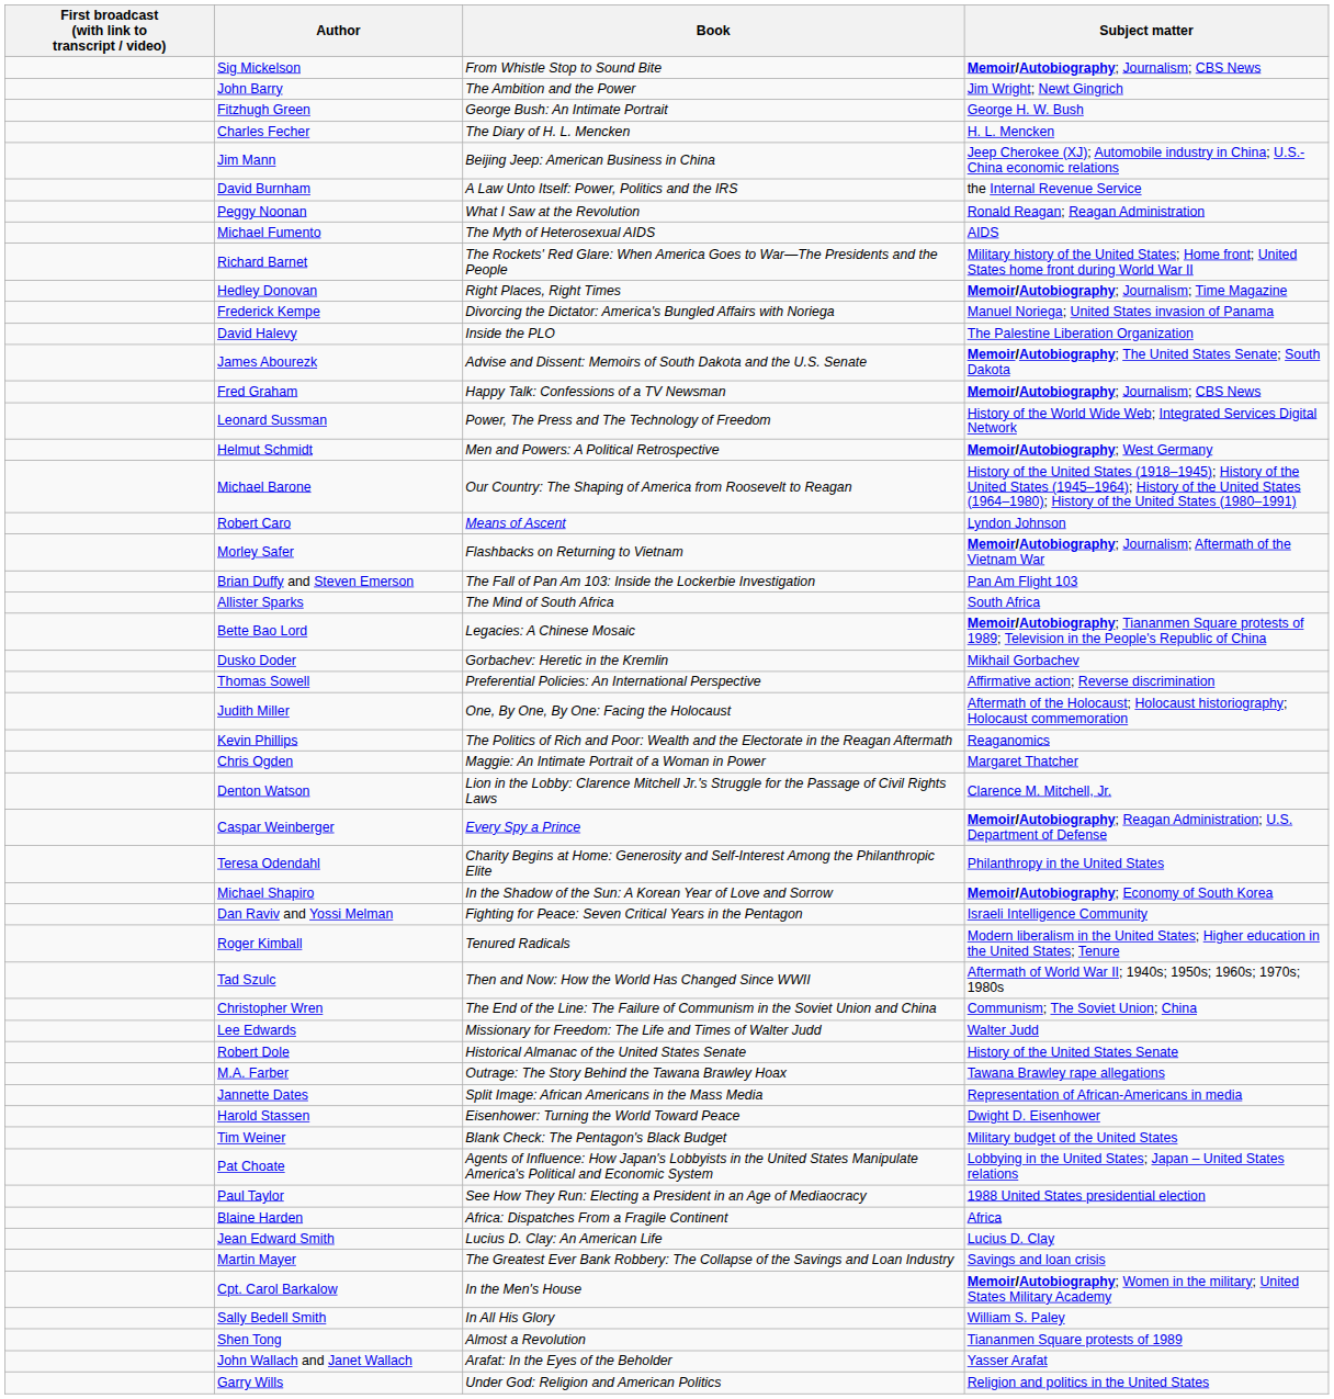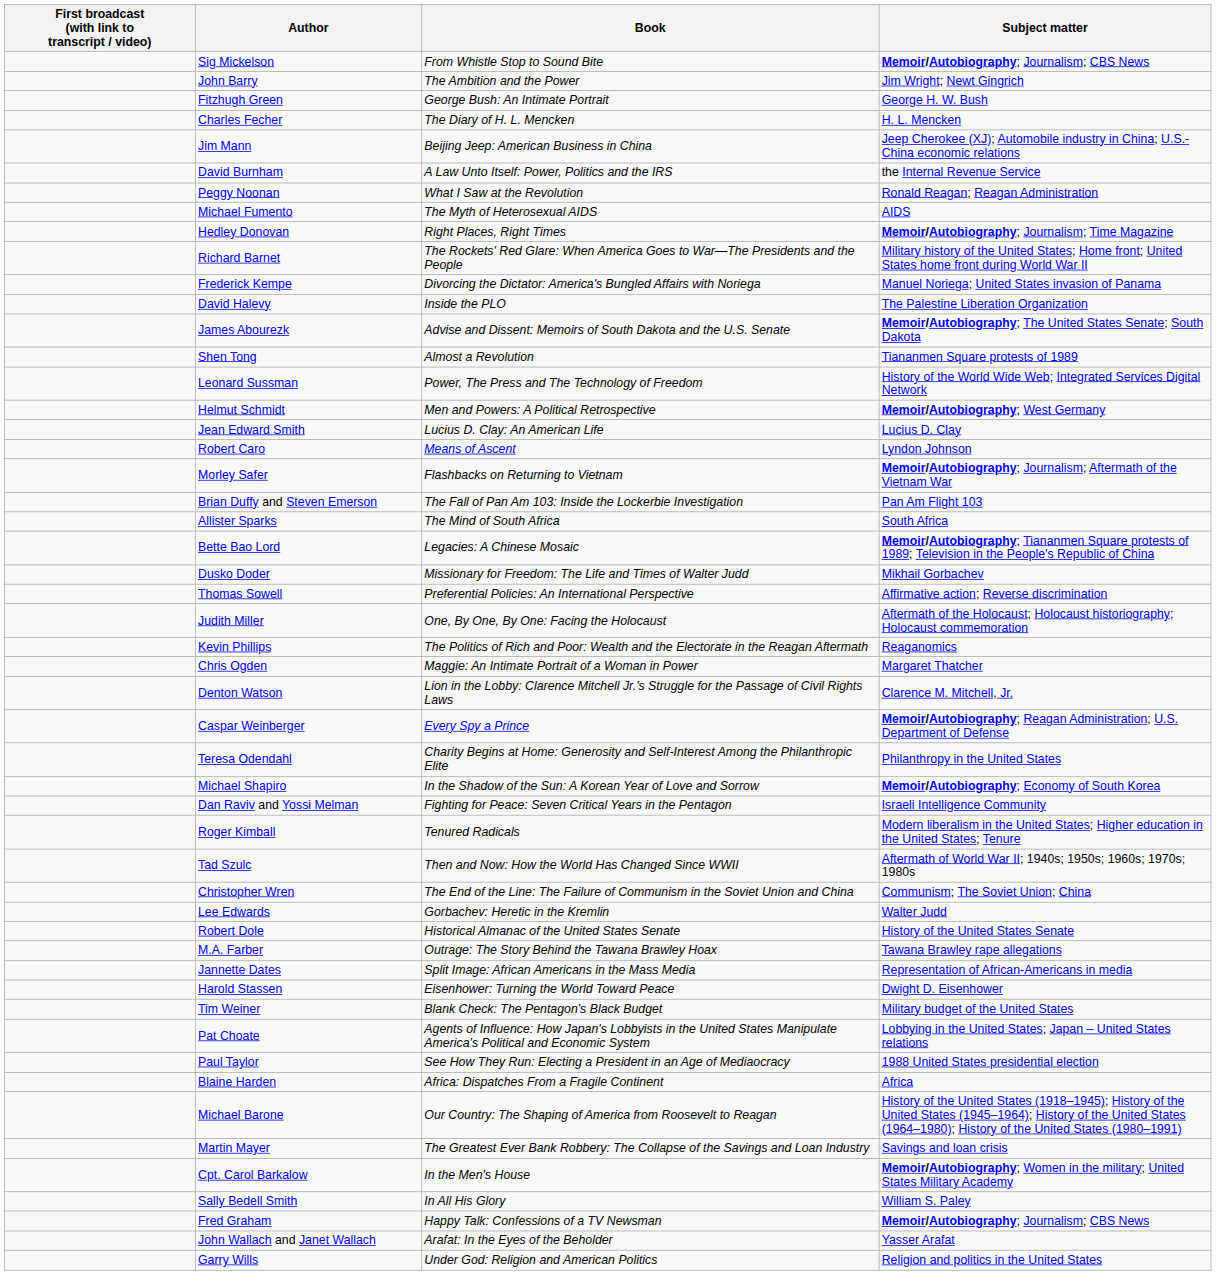 <table class="wikitable" width="99%">
 <tr>
 <th width="100">First broadcast<br>(with link to<br>transcript / video)</th>
 <th width="120">Author</th>
 <th width="250">Book</th>
 <th width="150">Subject matter</th>
 </tr>
 <tr>
 <td></td>
 <td><a href='#'>Sig Mickelson</a></td>
 <td><em>From Whistle Stop to Sound Bite</em></td>
 <td><strong><a href='#'>Memoir</a>/<a href='#'>Autobiography</a></strong>; <a href='#'>Journalism</a>; <a href='#'>CBS News</a></td>
 </tr>
 <tr>
 <td></td>
 <td><a href='#'>John Barry</a></td>
 <td><em>The Ambition and the Power</em></td>
 <td><a href='#'>Jim Wright</a>; <a href='#'>Newt Gingrich</a></td>
 </tr>
 <tr>
 <td></td>
 <td><a href='#'>Fitzhugh Green</a></td>
 <td><em>George Bush: An Intimate Portrait</em></td>
 <td><a href='#'>George H. W. Bush</a></td>
 </tr>
 <tr>
 <td></td>
 <td><a href='#'>Charles Fecher</a></td>
 <td><em>The Diary of H. L. Mencken</em></td>
 <td><a href='#'>H. L. Mencken</a></td>
 </tr>
 <tr>
 <td></td>
 <td><a href='#'>Jim Mann</a></td>
 <td><em>Beijing Jeep: American Business in China</em></td>
 <td><a href='#'>Jeep Cherokee (XJ)</a>; <a href='#'>Automobile industry in China</a>; <a href='#'>U.S.-China economic relations</a></td>
 </tr>
 <tr>
 <td></td>
 <td><a href='#'>David Burnham</a></td>
 <td><em>A Law Unto Itself: Power, Politics and the IRS</em></td>
 <td>the <a href='#'>Internal Revenue Service</a></td>
 </tr>
 <tr>
 <td></td>
 <td><a href='#'>Peggy Noonan</a></td>
 <td><em>What I Saw at the Revolution</em></td>
 <td><a href='#'>Ronald Reagan</a>; <a href='#'>Reagan Administration</a></td>
 </tr>
 <tr>
 <td></td>
 <td><a href='#'>Michael Fumento</a></td>
 <td><em>The Myth of Heterosexual AIDS</em></td>
 <td><a href='#'>AIDS</a></td>
 </tr>
 <tr>
 <td></td>
+<td><a href='#'>Hedley Donovan</a></td>
+<td><em>Right Places, Right Times</em></td>
+<td><strong><a href='#'>Memoir</a>/<a href='#'>Autobiography</a></strong>; <a href='#'>Journalism</a>; <a href='#'>Time Magazine</a></td>
+</tr>
+<tr>
+<td></td>
 <td><a href='#'>Richard Barnet</a></td>
 <td><em>The Rockets' Red Glare: When America Goes to War—The Presidents and the People</em></td>
 <td><a href='#'>Military history of the United States</a>; <a href='#'>Home front</a>; <a href='#'>United States home front during World War II</a></td>
-</tr>
-<tr>
-<td></td>
-<td><a href='#'>Hedley Donovan</a></td>
-<td><em>Right Places, Right Times</em></td>
-<td><strong><a href='#'>Memoir</a>/<a href='#'>Autobiography</a></strong>; <a href='#'>Journalism</a>; <a href='#'>Time Magazine</a></td>
 </tr>
 <tr>
 <td></td>
 <td><a href='#'>Frederick Kempe</a></td>
 <td><em>Divorcing the Dictator: America's Bungled Affairs with Noriega</em></td>
 <td><a href='#'>Manuel Noriega</a>; <a href='#'>United States invasion of Panama</a></td>
 </tr>
 <tr>
 <td></td>
 <td><a href='#'>David Halevy</a></td>
 <td><em>Inside the PLO</em></td>
 <td><a href='#'>The Palestine Liberation Organization</a></td>
 </tr>
 <tr>
 <td></td>
 <td><a href='#'>James Abourezk</a></td>
 <td><em>Advise and Dissent: Memoirs of South Dakota and the U.S. Senate</em></td>
 <td><strong><a href='#'>Memoir</a>/<a href='#'>Autobiography</a></strong>; <a href='#'>The United States Senate</a>; <a href='#'>South Dakota</a></td>
 </tr>
 <tr>
 <td></td>
-<td><a href='#'>Fred Graham</a></td>
-<td><em>Happy Talk: Confessions of a TV Newsman</em></td>
-<td><strong><a href='#'>Memoir</a>/<a href='#'>Autobiography</a></strong>; <a href='#'>Journalism</a>; <a href='#'>CBS News</a></td>
+<td><a href='#'>Shen Tong</a></td>
+<td><em>Almost a Revolution</em></td>
+<td><a href='#'>Tiananmen Square protests of 1989</a></td>
 </tr>
 <tr>
 <td></td>
 <td><a href='#'>Leonard Sussman</a></td>
 <td><em>Power, The Press and The Technology of Freedom</em></td>
 <td><a href='#'>History of the World Wide Web</a>; <a href='#'>Integrated Services Digital Network</a></td>
 </tr>
 <tr>
 <td></td>
 <td><a href='#'>Helmut Schmidt</a></td>
 <td><em>Men and Powers: A Political Retrospective</em></td>
 <td><strong><a href='#'>Memoir</a>/<a href='#'>Autobiography</a></strong>; <a href='#'>West Germany</a></td>
 </tr>
 <tr>
 <td></td>
-<td><a href='#'>Michael Barone</a></td>
-<td><em>Our Country: The Shaping of America from Roosevelt to Reagan</em></td>
-<td><a href='#'>History of the United States (1918–1945)</a>; <a href='#'>History of the United States (1945–1964)</a>; <a href='#'>History of the United States (1964–1980)</a>; <a href='#'>History of the United States (1980–1991)</a></td>
+<td><a href='#'>Jean Edward Smith</a></td>
+<td><em>Lucius D. Clay: An American Life</em></td>
+<td><a href='#'>Lucius D. Clay</a></td>
 </tr>
 <tr>
 <td></td>
 <td><a href='#'>Robert Caro</a></td>
 <td><em><a href='#'>Means of Ascent</a></em></td>
 <td><a href='#'>Lyndon Johnson</a></td>
 </tr>
 <tr>
 <td></td>
 <td><a href='#'>Morley Safer</a></td>
 <td><em>Flashbacks on Returning to Vietnam</em></td>
 <td><strong><a href='#'>Memoir</a>/<a href='#'>Autobiography</a></strong>; <a href='#'>Journalism</a>; <a href='#'>Aftermath of the Vietnam War</a></td>
 </tr>
 <tr>
 <td></td>
 <td><a href='#'>Brian Duffy</a> and <a href='#'>Steven Emerson</a></td>
 <td><em>The Fall of Pan Am 103: Inside the Lockerbie Investigation</em></td>
 <td><a href='#'>Pan Am Flight 103</a></td>
 </tr>
 <tr>
 <td></td>
 <td><a href='#'>Allister Sparks</a></td>
 <td><em>The Mind of South Africa</em></td>
 <td><a href='#'>South Africa</a></td>
 </tr>
 <tr>
 <td></td>
 <td><a href='#'>Bette Bao Lord</a></td>
 <td><em>Legacies: A Chinese Mosaic</em></td>
 <td><strong><a href='#'>Memoir</a>/<a href='#'>Autobiography</a></strong>; <a href='#'>Tiananmen Square protests of 1989</a>; <a href='#'>Television in the People's Republic of China</a></td>
 </tr>
 <tr>
 <td></td>
 <td><a href='#'>Dusko Doder</a></td>
-<td><em>Gorbachev: Heretic in the Kremlin</em></td>
+<td><em>Missionary for Freedom: The Life and Times of Walter Judd</em></td>
 <td><a href='#'>Mikhail Gorbachev</a></td>
 </tr>
 <tr>
 <td></td>
 <td><a href='#'>Thomas Sowell</a></td>
 <td><em>Preferential Policies: An International Perspective</em></td>
 <td><a href='#'>Affirmative action</a>; <a href='#'>Reverse discrimination</a></td>
 </tr>
 <tr>
 <td></td>
 <td><a href='#'>Judith Miller</a></td>
 <td><em>One, By One, By One: Facing the Holocaust</em></td>
 <td><a href='#'>Aftermath of the Holocaust</a>; <a href='#'>Holocaust historiography</a>; <a href='#'>Holocaust commemoration</a></td>
 </tr>
 <tr>
 <td></td>
 <td><a href='#'>Kevin Phillips</a></td>
 <td><em>The Politics of Rich and Poor: Wealth and the Electorate in the Reagan Aftermath</em></td>
 <td><a href='#'>Reaganomics</a></td>
 </tr>
 <tr>
 <td></td>
 <td><a href='#'>Chris Ogden</a></td>
 <td><em>Maggie: An Intimate Portrait of a Woman in Power</em></td>
 <td><a href='#'>Margaret Thatcher</a></td>
 </tr>
 <tr>
 <td></td>
 <td><a href='#'>Denton Watson</a></td>
 <td><em>Lion in the Lobby: Clarence Mitchell Jr.'s Struggle for the Passage of Civil Rights Laws</em></td>
 <td><a href='#'>Clarence M. Mitchell, Jr.</a></td>
 </tr>
 <tr>
 <td></td>
 <td><a href='#'>Caspar Weinberger</a></td>
 <td><em><a href='#'>Every Spy a Prince</a></em></td>
 <td><strong><a href='#'>Memoir</a>/<a href='#'>Autobiography</a></strong>; <a href='#'>Reagan Administration</a>; <a href='#'>U.S. Department of Defense</a></td>
 </tr>
 <tr>
 <td></td>
 <td><a href='#'>Teresa Odendahl</a></td>
 <td><em>Charity Begins at Home: Generosity and Self-Interest Among the Philanthropic Elite</em></td>
 <td><a href='#'>Philanthropy in the United States</a></td>
 </tr>
 <tr>
 <td></td>
 <td><a href='#'>Michael Shapiro</a></td>
 <td><em>In the Shadow of the Sun: A Korean Year of Love and Sorrow</em></td>
 <td><strong><a href='#'>Memoir</a>/<a href='#'>Autobiography</a></strong>; <a href='#'>Economy of South Korea</a></td>
 </tr>
 <tr>
 <td></td>
 <td><a href='#'>Dan Raviv</a> and <a href='#'>Yossi Melman</a></td>
 <td><em>Fighting for Peace: Seven Critical Years in the Pentagon</em></td>
 <td><a href='#'>Israeli Intelligence Community</a></td>
 </tr>
 <tr>
 <td></td>
 <td><a href='#'>Roger Kimball</a></td>
 <td><em>Tenured Radicals</em></td>
 <td><a href='#'>Modern liberalism in the United States</a>; <a href='#'>Higher education in the United States</a>; <a href='#'>Tenure</a></td>
 </tr>
 <tr>
 <td></td>
 <td><a href='#'>Tad Szulc</a></td>
 <td><em>Then and Now: How the World Has Changed Since WWII</em></td>
 <td><a href='#'>Aftermath of World War II</a>; 1940s; 1950s; 1960s; 1970s; 1980s</td>
 </tr>
 <tr>
 <td></td>
 <td><a href='#'>Christopher Wren</a></td>
 <td><em>The End of the Line: The Failure of Communism in the Soviet Union and China</em></td>
 <td><a href='#'>Communism</a>; <a href='#'>The Soviet Union</a>; <a href='#'>China</a></td>
 </tr>
 <tr>
 <td></td>
 <td><a href='#'>Lee Edwards</a></td>
-<td><em>Missionary for Freedom: The Life and Times of Walter Judd</em></td>
+<td><em>Gorbachev: Heretic in the Kremlin</em></td>
 <td><a href='#'>Walter Judd</a></td>
 </tr>
 <tr>
 <td></td>
 <td><a href='#'>Robert Dole</a></td>
 <td><em>Historical Almanac of the United States Senate</em></td>
 <td><a href='#'>History of the United States Senate</a></td>
 </tr>
 <tr>
 <td></td>
 <td><a href='#'>M.A. Farber</a></td>
 <td><em>Outrage: The Story Behind the Tawana Brawley Hoax</em></td>
 <td><a href='#'>Tawana Brawley rape allegations</a></td>
 </tr>
 <tr>
 <td></td>
 <td><a href='#'>Jannette Dates</a></td>
 <td><em>Split Image: African Americans in the Mass Media</em></td>
 <td><a href='#'>Representation of African-Americans in media</a></td>
 </tr>
 <tr>
 <td></td>
 <td><a href='#'>Harold Stassen</a></td>
 <td><em>Eisenhower: Turning the World Toward Peace</em></td>
 <td><a href='#'>Dwight D. Eisenhower</a></td>
 </tr>
 <tr>
 <td></td>
 <td><a href='#'>Tim Weiner</a></td>
 <td><em>Blank Check: The Pentagon's Black Budget</em></td>
 <td><a href='#'>Military budget of the United States</a></td>
 </tr>
 <tr>
 <td></td>
 <td><a href='#'>Pat Choate</a></td>
 <td><em>Agents of Influence: How Japan's Lobbyists in the United States Manipulate America's Political and Economic System</em></td>
 <td><a href='#'>Lobbying in the United States</a>; <a href='#'>Japan – United States relations</a></td>
 </tr>
 <tr>
 <td></td>
 <td><a href='#'>Paul Taylor</a></td>
 <td><em>See How They Run: Electing a President in an Age of Mediaocracy</em></td>
 <td><a href='#'>1988 United States presidential election</a></td>
 </tr>
 <tr>
 <td></td>
 <td><a href='#'>Blaine Harden</a></td>
 <td><em>Africa: Dispatches From a Fragile Continent</em></td>
 <td><a href='#'>Africa</a></td>
 </tr>
 <tr>
 <td></td>
-<td><a href='#'>Jean Edward Smith</a></td>
-<td><em>Lucius D. Clay: An American Life</em></td>
-<td><a href='#'>Lucius D. Clay</a></td>
+<td><a href='#'>Michael Barone</a></td>
+<td><em>Our Country: The Shaping of America from Roosevelt to Reagan</em></td>
+<td><a href='#'>History of the United States (1918–1945)</a>; <a href='#'>History of the United States (1945–1964)</a>; <a href='#'>History of the United States (1964–1980)</a>; <a href='#'>History of the United States (1980–1991)</a></td>
 </tr>
 <tr>
 <td></td>
 <td><a href='#'>Martin Mayer</a></td>
 <td><em>The Greatest Ever Bank Robbery: The Collapse of the Savings and Loan Industry</em></td>
 <td><a href='#'>Savings and loan crisis</a></td>
 </tr>
 <tr>
 <td></td>
 <td><a href='#'>Cpt. Carol Barkalow</a></td>
 <td><em>In the Men's House</em></td>
 <td><strong><a href='#'>Memoir</a>/<a href='#'>Autobiography</a></strong>; <a href='#'>Women in the military</a>; <a href='#'>United States Military Academy</a></td>
 </tr>
 <tr>
 <td></td>
 <td><a href='#'>Sally Bedell Smith</a></td>
 <td><em>In All His Glory</em></td>
 <td><a href='#'>William S. Paley</a></td>
 </tr>
 <tr>
 <td></td>
-<td><a href='#'>Shen Tong</a></td>
-<td><em>Almost a Revolution</em></td>
-<td><a href='#'>Tiananmen Square protests of 1989</a></td>
+<td><a href='#'>Fred Graham</a></td>
+<td><em>Happy Talk: Confessions of a TV Newsman</em></td>
+<td><strong><a href='#'>Memoir</a>/<a href='#'>Autobiography</a></strong>; <a href='#'>Journalism</a>; <a href='#'>CBS News</a></td>
 </tr>
 <tr>
 <td></td>
 <td><a href='#'>John Wallach</a> and <a href='#'>Janet Wallach</a></td>
 <td><em>Arafat: In the Eyes of the Beholder</em></td>
 <td><a href='#'>Yasser Arafat</a></td>
 </tr>
 <tr>
 <td></td>
 <td><a href='#'>Garry Wills</a></td>
 <td><em>Under God: Religion and American Politics</em></td>
 <td><a href='#'>Religion and politics in the United States</a></td>
 </tr>
 </table>
